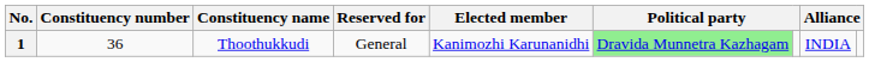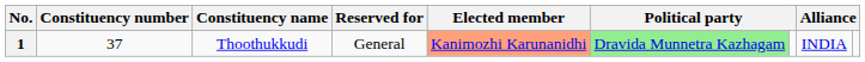 <table class="wikitable" style="text-align:center">
 <tr>
 <th>No.</th>
 <th>Constituency number</th>
 <th>Constituency name</th>
 <th>Reserved for</th>
 <th>Elected member</th>
 <th colspan=2>Political party</th>
 <th colspan=2>Alliance</th>
 </tr>
 <tr>
 <th>1</th>
-<td>36</td>
+<td>37</td>
 <td><a href='#'>Thoothukkudi</a></td>
 <td>General</td>
-<td><a href='#'>Kanimozhi Karunanidhi</a></td>
+<td style="background: lightsalmon;"><a href='#'>Kanimozhi Karunanidhi</a></td>
 <td style="background: lightgreen;"><a href='#'>Dravida Munnetra Kazhagam</a></td>
 <td></td>
 <td><a href='#'>INDIA</a></td>
 <td></td>
 </tr>
 </table>
